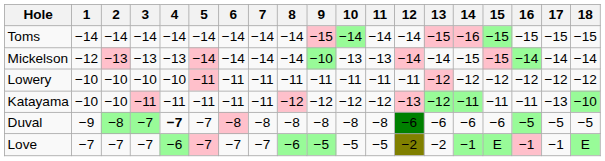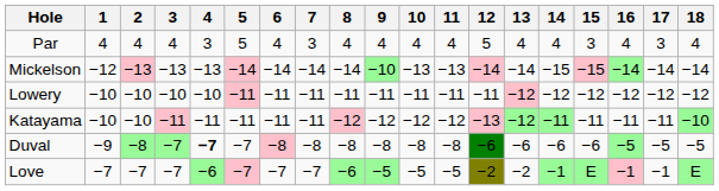 <table class="wikitable" style="text-align:center">
 <tr>
 <th>Hole</th>
 <th>  1  </th>
 <th>  2  </th>
 <th>  3  </th>
 <th>  4  </th>
 <th>  5  </th>
 <th>  6  </th>
 <th>  7  </th>
 <th>  8  </th>
 <th>  9  </th>
 <th> 10 </th>
 <th> 11 </th>
 <th> 12 </th>
 <th> 13 </th>
 <th> 14 </th>
 <th> 15 </th>
 <th> 16 </th>
 <th> 17 </th>
 <th> 18 </th>
 </tr>
 <tr>
-<td align=left> Toms</td>
-<td>−14</td>
-<td>−14</td>
-<td>−14</td>
-<td>−14</td>
-<td>−14</td>
-<td>−14</td>
-<td>−14</td>
-<td>−14</td>
-<td style="background: Pink;">−15</td>
-<td style="background: PaleGreen;">−14</td>
-<td>−14</td>
-<td>−14</td>
-<td style="background: Pink;">−15</td>
-<td style="background: Pink;">−16</td>
-<td style="background: PaleGreen;">−15</td>
-<td>−15</td>
-<td>−15</td>
-<td>−15</td>
+<td>Par</td>
+<td>4</td>
+<td>4</td>
+<td>4</td>
+<td>3</td>
+<td>5</td>
+<td>4</td>
+<td>3</td>
+<td>4</td>
+<td>4</td>
+<td>4</td>
+<td>4</td>
+<td>5</td>
+<td>4</td>
+<td>4</td>
+<td>3</td>
+<td>4</td>
+<td>3</td>
+<td>4</td>
 </tr>
 <tr>
 <td align=left> Mickelson</td>
 <td>−12</td>
 <td style="background: Pink;">−13</td>
 <td>−13</td>
 <td>−13</td>
 <td style="background: Pink;">−14</td>
 <td>−14</td>
 <td>−14</td>
 <td>−14</td>
 <td style="background: PaleGreen;">−10</td>
 <td>−13</td>
 <td>−13</td>
 <td style="background: Pink;">−14</td>
 <td>−14</td>
 <td>−15</td>
 <td style="background: Pink;">−15</td>
 <td style="background: PaleGreen;">−14</td>
 <td>−14</td>
 <td>−14</td>
 </tr>
 <tr>
 <td align=left> Lowery</td>
 <td>−10</td>
 <td>−10</td>
 <td>−10</td>
 <td>−10</td>
 <td style="background: Pink;">−11</td>
 <td>−11</td>
 <td>−11</td>
 <td>−11</td>
 <td>−11</td>
 <td>−11</td>
 <td>−11</td>
 <td>−11</td>
 <td style="background: Pink;">−12</td>
 <td>−12</td>
 <td>−12</td>
 <td>−12</td>
 <td>−12</td>
 <td>−12</td>
 </tr>
 <tr>
 <td align=left> Katayama</td>
 <td>−10</td>
 <td>−10</td>
 <td style="background: Pink;">−11</td>
 <td>−11</td>
 <td>−11</td>
 <td>−11</td>
 <td>−11</td>
 <td style="background: Pink;">−12</td>
 <td>−12</td>
 <td>−12</td>
 <td>−12</td>
 <td style="background: Pink;">−13</td>
 <td style="background: PaleGreen;">−12</td>
 <td style="background: PaleGreen;">−11</td>
 <td>−11</td>
 <td>−11</td>
-<td>−13</td>
+<td>−11</td>
 <td style="background: PaleGreen;">−10</td>
 </tr>
 <tr>
 <td align=left> Duval</td>
 <td>−9</td>
 <td style="background: PaleGreen;">−8</td>
 <td style="background: PaleGreen;">−7</td>
 <td><strong>−7</strong></td>
 <td>−7</td>
 <td style="background: Pink;">−8</td>
 <td>−8</td>
 <td>−8</td>
 <td>−8</td>
 <td>−8</td>
 <td>−8</td>
 <td style="background: Green;">−6</td>
 <td>−6</td>
 <td>−6</td>
 <td>−6</td>
 <td style="background: PaleGreen;">−5</td>
 <td>−5</td>
 <td>−5</td>
 </tr>
 <tr>
 <td align=left> Love</td>
 <td>−7</td>
 <td>−7</td>
 <td>−7</td>
 <td style="background: PaleGreen;">−6</td>
 <td style="background: Pink;">−7</td>
 <td>−7</td>
 <td>−7</td>
 <td style="background: PaleGreen;">−6</td>
 <td style="background: PaleGreen;">−5</td>
 <td>−5</td>
 <td>−5</td>
 <td style="background: Olive;">−2</td>
 <td>−2</td>
 <td style="background: PaleGreen;">−1</td>
 <td style="background: PaleGreen;">E</td>
 <td style="background: Pink;">−1</td>
 <td>−1</td>
 <td style="background: PaleGreen;">E</td>
 </tr>
 </table>
